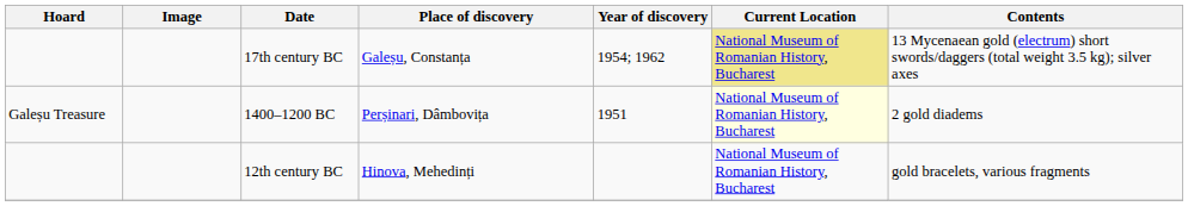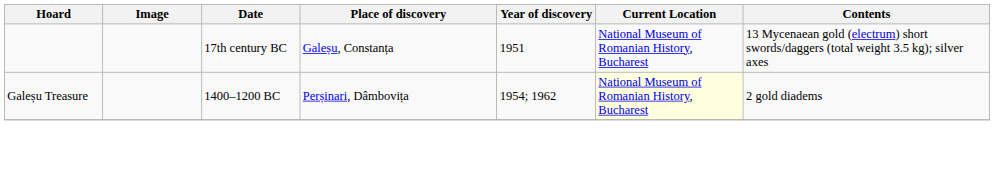 <table class="wikitable sortable" style="width: 100%">
 <tr>
 <th width="10%">Hoard</th>
 <th width="10%">Image</th>
 <th width="10%">Date</th>
 <th width="20%">Place of discovery</th>
 <th width="10%">Year of discovery</th>
 <th width="15%">Current Location</th>
 <th class="unsortable" width="25%">Contents</th>
 </tr>
 <tr>
 <td></td>
 <td></td>
 <td>17th century BC</td>
 <td><a href='#'>Galeșu</a>, Constanța</td>
-<td>1954; 1962</td>
-<td style="background: khaki;"><a href='#'>National Museum of Romanian History</a>, <a href='#'>Bucharest</a></td>
+<td>1951</td>
+<td><a href='#'>National Museum of Romanian History</a>, <a href='#'>Bucharest</a></td>
 <td>13 Mycenaean gold (<a href='#'>electrum</a>) short swords/daggers (total weight 3.5 kg); silver axes</td>
 </tr>
 <tr>
 <td>Galeșu Treasure</td>
 <td></td>
 <td>1400–1200 BC</td>
 <td><a href='#'>Perșinari</a>, Dâmbovița</td>
-<td>1951</td>
+<td>1954; 1962</td>
 <td style="background: lightyellow;"><a href='#'>National Museum of Romanian History</a>, <a href='#'>Bucharest</a></td>
 <td>2 gold diadems</td>
 </tr>
 <tr>
-<td></td>
-<td></td>
-<td>12th century BC</td>
-<td><a href='#'>Hinova</a>, Mehedinți</td>
-<td></td>
-<td><a href='#'>National Museum of Romanian History</a>, <a href='#'>Bucharest</a></td>
-<td>gold bracelets, various fragments</td>
-</tr>
-<tr>
 </tr>
 </table>
